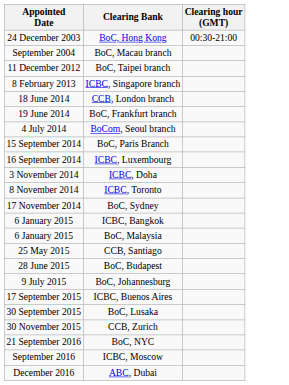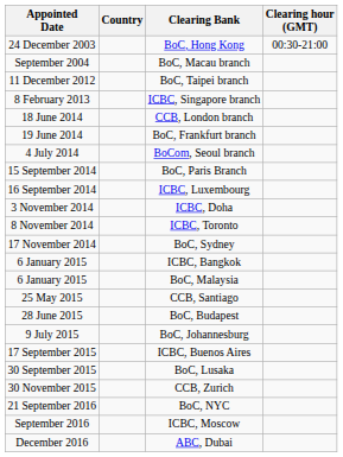 <table class="wikitable" style="text-align:center;">
 <tr>
 <th>Appointed<br>Date</th>
+<th>Country</th>
 <th>Clearing Bank</th>
 <th>Clearing hour<br>(GMT)</th>
 </tr>
 <tr>
 <td>24 December 2003</td>
+<td></td>
 <td><a href='#'>BoC, Hong Kong</a><a href='#'></a></td>
 <td>00:30-21:00</td>
 </tr>
 <tr>
 <td>September 2004</td>
+<td></td>
 <td>BoC, Macau branch</td>
 <td></td>
 </tr>
 <tr>
 <td>11 December 2012</td>
+<td></td>
 <td>BoC, Taipei branch</td>
 <td></td>
 </tr>
 <tr>
 <td>8 February 2013</td>
+<td></td>
 <td><a href='#'>ICBC</a>, Singapore branch</td>
 <td></td>
 </tr>
 <tr>
 <td>18 June 2014</td>
+<td></td>
 <td><a href='#'>CCB</a>, London branch</td>
 <td></td>
 </tr>
 <tr>
 <td>19 June 2014</td>
+<td></td>
 <td>BoC, Frankfurt branch</td>
 <td></td>
 </tr>
 <tr>
 <td>4 July 2014</td>
+<td></td>
 <td><a href='#'>BoCom</a>, Seoul branch</td>
 <td></td>
 </tr>
 <tr>
 <td>15 September 2014</td>
+<td></td>
 <td>BoC, Paris Branch</td>
 <td></td>
 </tr>
 <tr>
 <td>16 September 2014</td>
+<td></td>
 <td><a href='#'>ICBC</a>, Luxembourg</td>
 <td></td>
 </tr>
 <tr>
 <td>3 November 2014</td>
+<td></td>
 <td><a href='#'>ICBC</a>, Doha</td>
 <td></td>
 </tr>
 <tr>
 <td>8 November 2014</td>
+<td></td>
 <td><a href='#'>ICBC</a>, Toronto</td>
 <td></td>
 </tr>
 <tr>
 <td>17 November 2014</td>
+<td></td>
 <td>BoC, Sydney</td>
 <td></td>
 </tr>
 <tr>
 <td>6 January 2015</td>
+<td></td>
 <td>ICBC, Bangkok</td>
 <td></td>
 </tr>
 <tr>
 <td>6 January 2015</td>
+<td></td>
 <td>BoC, Malaysia</td>
 <td></td>
 </tr>
 <tr>
 <td>25 May 2015</td>
+<td></td>
 <td>CCB, Santiago</td>
 <td></td>
 </tr>
 <tr>
 <td>28 June 2015</td>
+<td></td>
 <td>BoC, Budapest</td>
 <td></td>
 </tr>
 <tr>
 <td>9 July 2015</td>
+<td></td>
 <td>BoC, Johannesburg</td>
 <td></td>
 </tr>
 <tr>
 <td>17 September 2015</td>
+<td></td>
 <td>ICBC, Buenos Aires</td>
 <td></td>
 </tr>
 <tr>
 <td>30 September 2015</td>
+<td></td>
 <td>BoC, Lusaka</td>
 <td></td>
 </tr>
 <tr>
 <td>30 November 2015</td>
+<td></td>
 <td>CCB, Zurich</td>
 <td></td>
 </tr>
 <tr>
 <td>21 September 2016</td>
+<td></td>
 <td>BoC, NYC</td>
 <td></td>
 </tr>
 <tr>
 <td>September 2016</td>
+<td></td>
 <td>ICBC, Moscow</td>
 <td></td>
 </tr>
 <tr>
 <td>December 2016</td>
+<td></td>
 <td><a href='#'>ABC</a>, Dubai</td>
 <td></td>
 </tr>
 </table>
